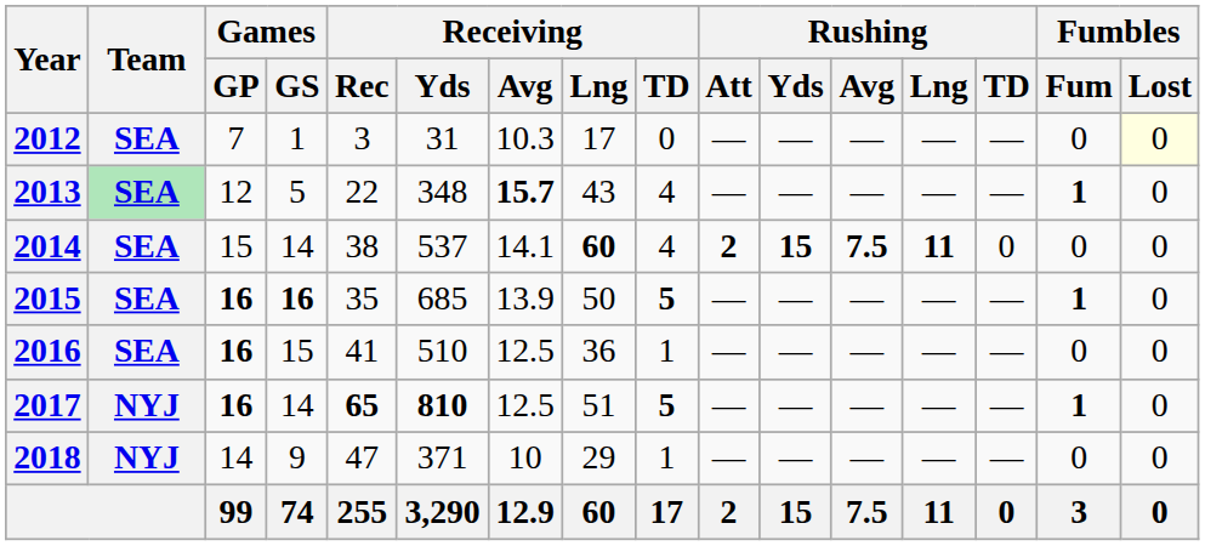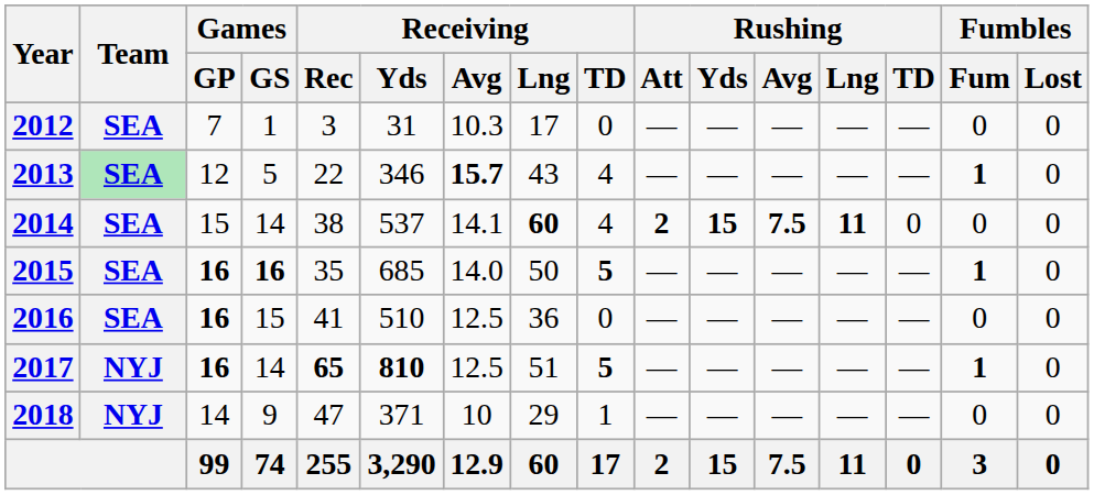 <table class= "wikitable" style="text-align:center;">
 <tr>
 <th rowspan="2">Year</th>
 <th rowspan="2">Team</th>
 <th colspan="2">Games</th>
 <th colspan="5">Receiving</th>
 <th colspan="5">Rushing</th>
 <th colspan="2">Fumbles</th>
 </tr>
 <tr>
 <th>GP</th>
 <th>GS</th>
 <th>Rec</th>
 <th>Yds</th>
 <th>Avg</th>
 <th>Lng</th>
 <th>TD</th>
 <th>Att</th>
 <th>Yds</th>
 <th>Avg</th>
 <th>Lng</th>
 <th>TD</th>
 <th>Fum</th>
 <th>Lost</th>
 </tr>
 <tr>
 <th><a href='#'>2012</a></th>
 <th><a href='#'>SEA</a></th>
 <td>7</td>
 <td>1</td>
 <td>3</td>
 <td>31</td>
 <td>10.3</td>
 <td>17</td>
 <td>0</td>
 <td>—</td>
 <td>—</td>
 <td>—</td>
 <td>—</td>
 <td>—</td>
 <td>0</td>
-<td style="background: lightyellow;">0</td>
+<td>0</td>
 </tr>
 <tr>
 <th><a href='#'>2013</a></th>
 <th style="background:#afe6ba; width:3em;"><a href='#'>SEA</a></th>
 <td>12</td>
 <td>5</td>
 <td>22</td>
-<td>348</td>
+<td>346</td>
 <td><strong>15.7</strong></td>
 <td>43</td>
 <td>4</td>
 <td>—</td>
 <td>—</td>
 <td>—</td>
 <td>—</td>
 <td>—</td>
 <td><strong>1</strong></td>
 <td>0</td>
 </tr>
 <tr>
 <th><a href='#'>2014</a></th>
 <th><a href='#'>SEA</a></th>
 <td>15</td>
 <td>14</td>
 <td>38</td>
 <td>537</td>
 <td>14.1</td>
 <td><strong>60</strong></td>
 <td>4</td>
 <td><strong>2</strong></td>
 <td><strong>15</strong></td>
 <td><strong>7.5</strong></td>
 <td><strong>11</strong></td>
 <td>0</td>
 <td>0</td>
 <td>0</td>
 </tr>
 <tr>
 <th><a href='#'>2015</a></th>
 <th><a href='#'>SEA</a></th>
 <td><strong>16</strong></td>
 <td><strong>16</strong></td>
 <td>35</td>
 <td>685</td>
-<td>13.9</td>
+<td>14.0</td>
 <td>50</td>
 <td><strong>5</strong></td>
 <td>—</td>
 <td>—</td>
 <td>—</td>
 <td>—</td>
 <td>—</td>
 <td><strong>1</strong></td>
 <td>0</td>
 </tr>
 <tr>
 <th><a href='#'>2016</a></th>
 <th><a href='#'>SEA</a></th>
 <td><strong>16</strong></td>
 <td>15</td>
 <td>41</td>
 <td>510</td>
 <td>12.5</td>
 <td>36</td>
-<td>1</td>
+<td>0</td>
 <td>—</td>
 <td>—</td>
 <td>—</td>
 <td>—</td>
 <td>—</td>
 <td>0</td>
 <td>0</td>
 </tr>
 <tr>
 <th><a href='#'>2017</a></th>
 <th><a href='#'>NYJ</a></th>
 <td><strong>16</strong></td>
 <td>14</td>
 <td><strong>65</strong></td>
 <td><strong>810</strong></td>
 <td>12.5</td>
 <td>51</td>
 <td><strong>5</strong></td>
 <td>—</td>
 <td>—</td>
 <td>—</td>
 <td>—</td>
 <td>—</td>
 <td><strong>1</strong></td>
 <td>0</td>
 </tr>
 <tr>
 <th><a href='#'>2018</a></th>
 <th><a href='#'>NYJ</a></th>
 <td>14</td>
 <td>9</td>
 <td>47</td>
 <td>371</td>
 <td>10</td>
 <td>29</td>
 <td>1</td>
 <td>—</td>
 <td>—</td>
 <td>—</td>
 <td>—</td>
 <td>—</td>
 <td>0</td>
 <td>0</td>
 </tr>
 <tr>
 <th colspan="2"></th>
 <th>99</th>
 <th>74</th>
 <th>255</th>
 <th>3,290</th>
 <th>12.9</th>
 <th>60</th>
 <th>17</th>
 <th>2</th>
 <th>15</th>
 <th>7.5</th>
 <th>11</th>
 <th>0</th>
 <th>3</th>
 <th>0</th>
 </tr>
 </table>
